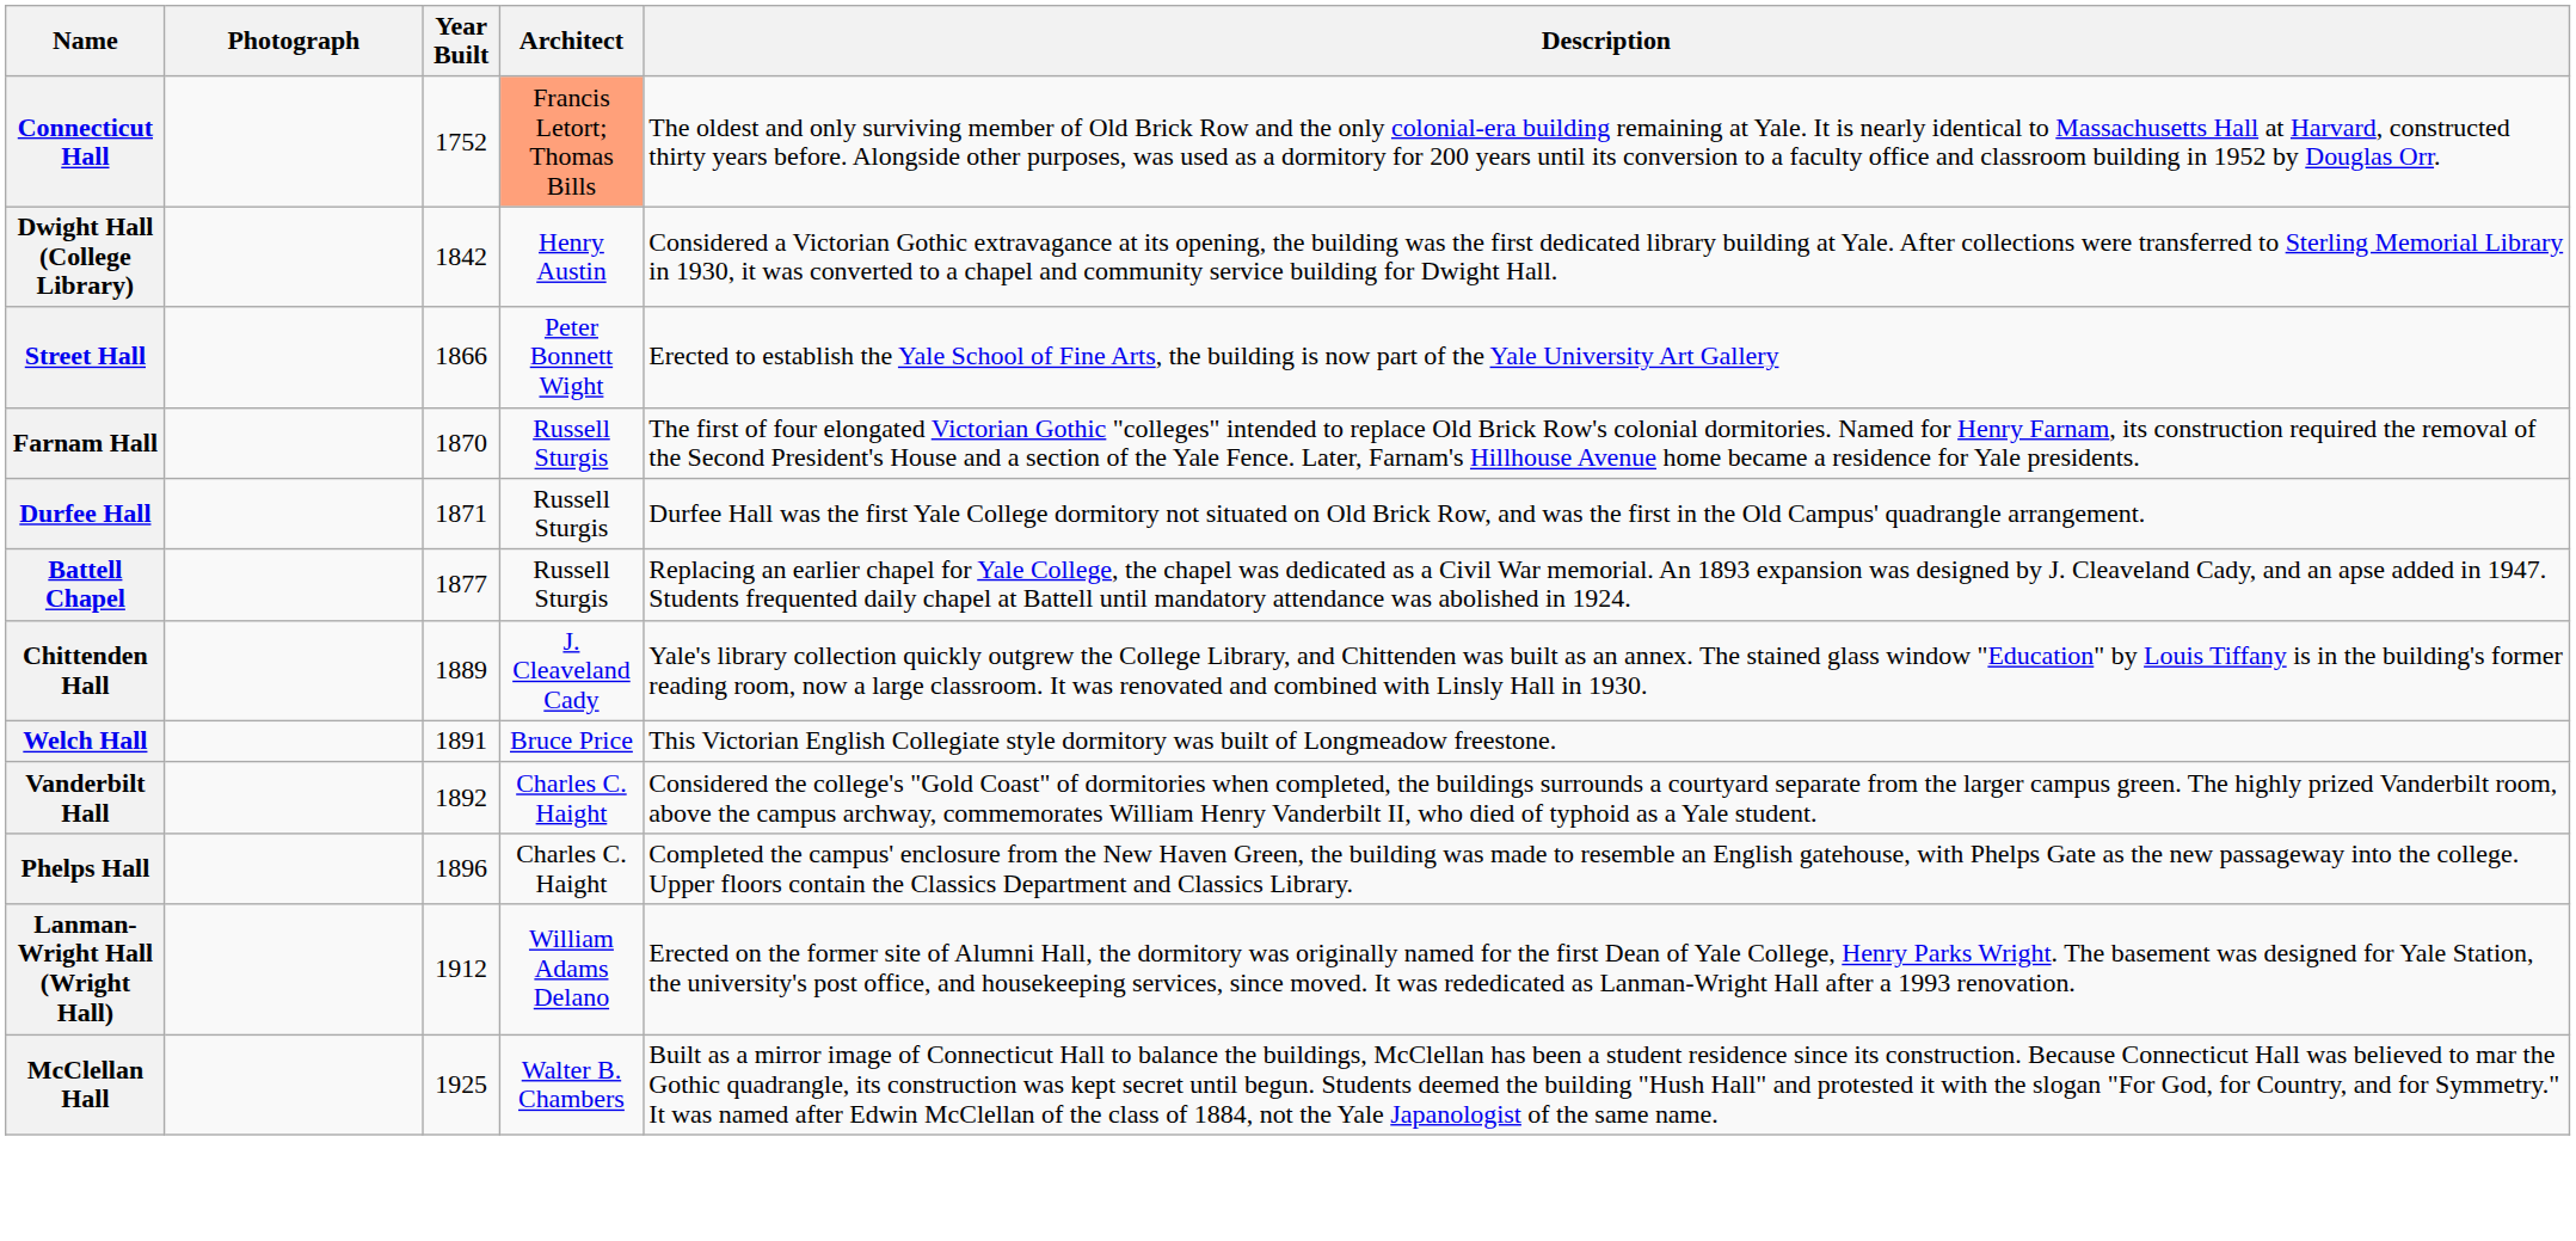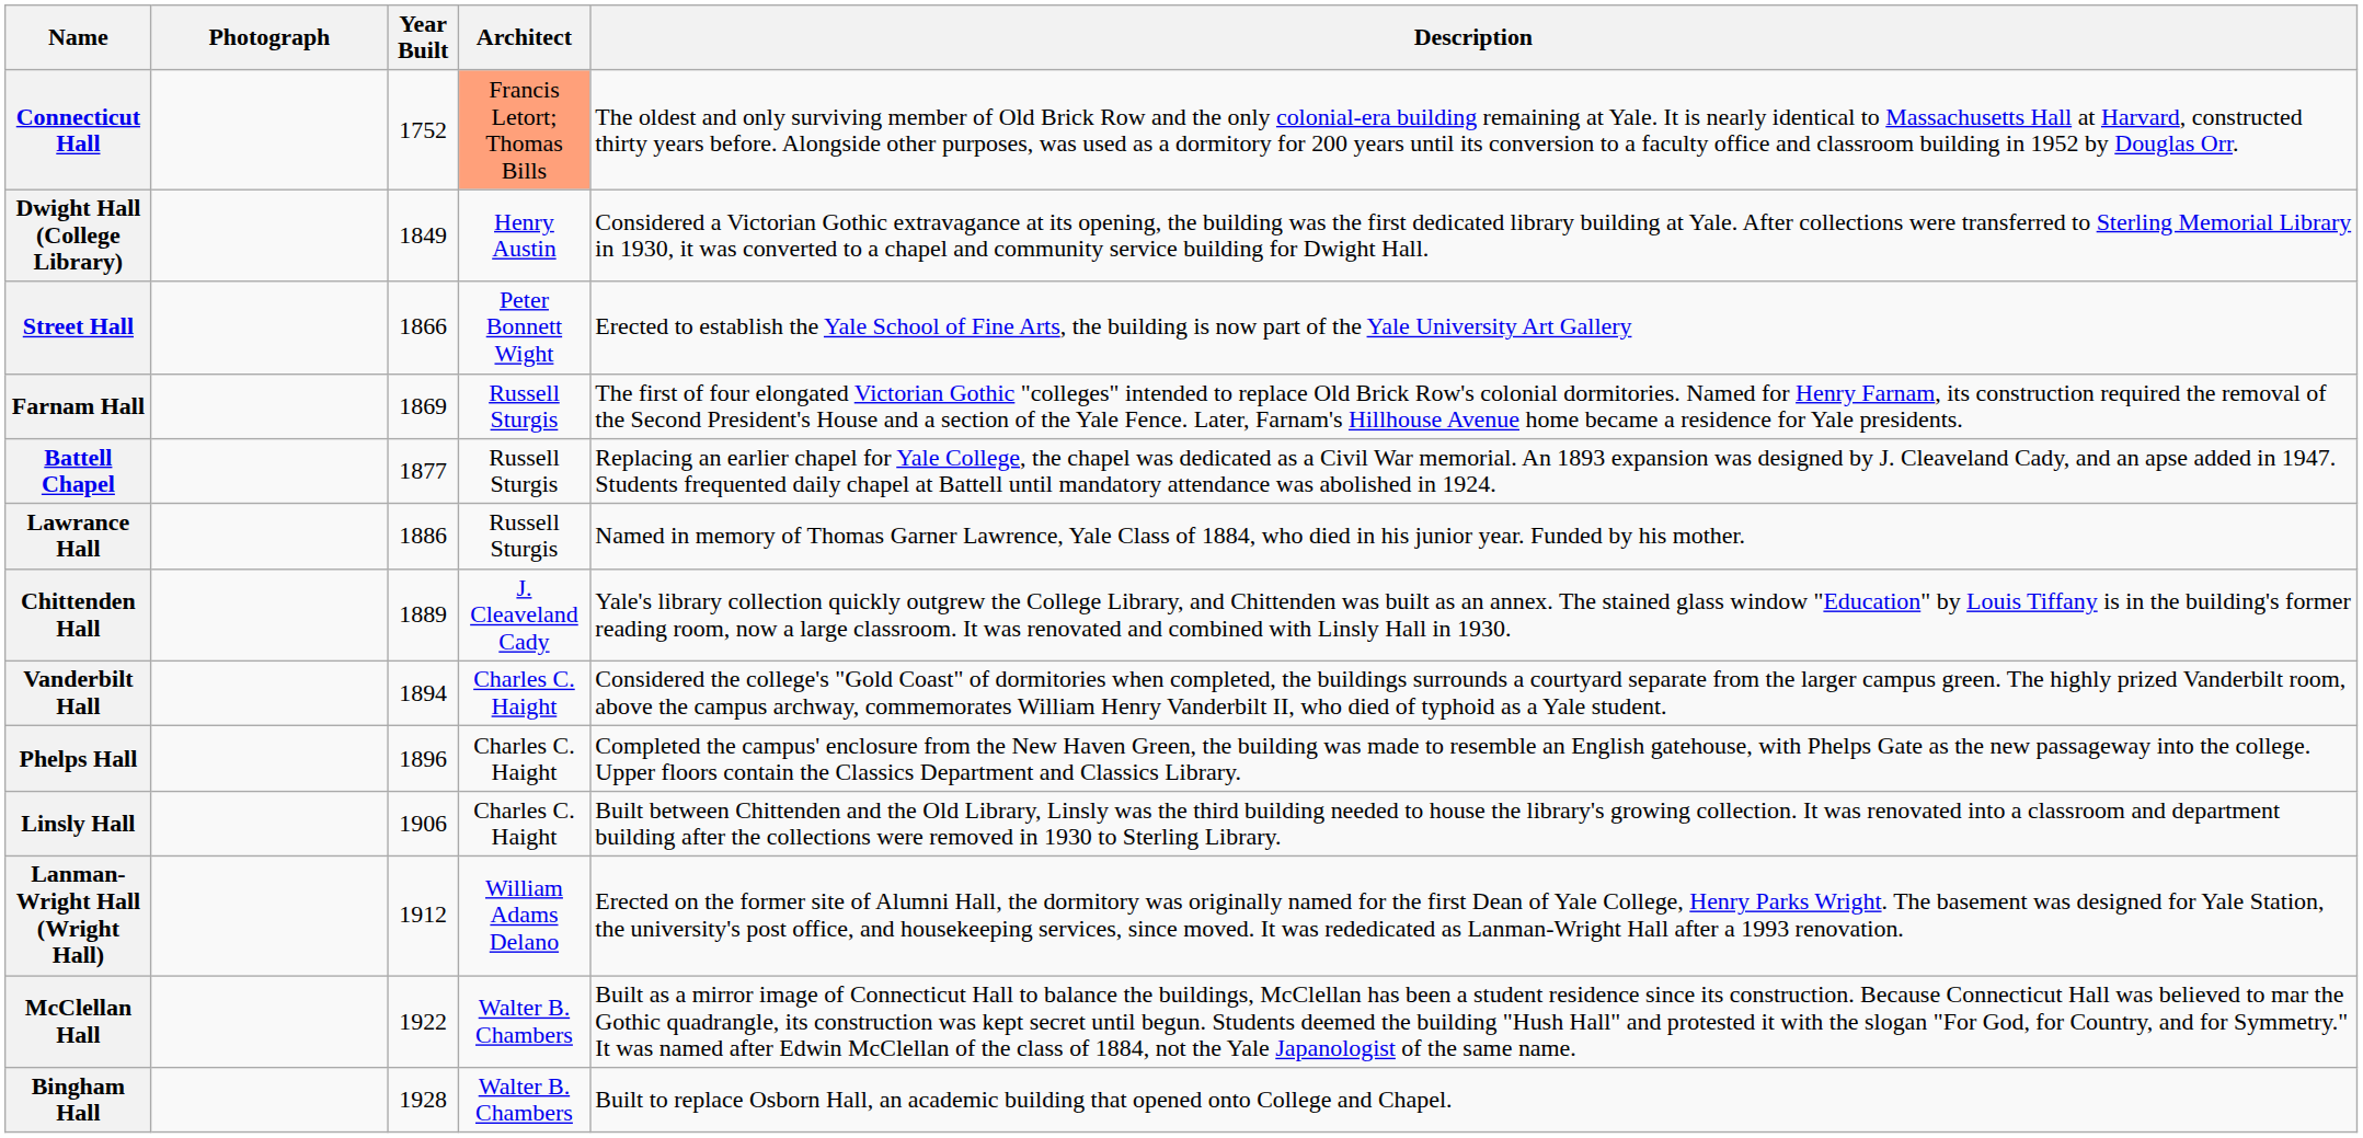 <table class="wikitable sortable plainrowheaders">
 <tr>
 <th scope="col" style="width:90px">Name</th>
 <th scope="col" style="width:150px" class="unsortable">Photograph</th>
 <th scope="col" style="width:40px">Year Built</th>
 <th scope="col" style="width:80px">Architect</th>
 <th scope="col" class="unsortable">Description</th>
 </tr>
 <tr>
 <th scope="row"><a href='#'>Connecticut Hall</a></th>
 <td></td>
 <td align="center">1752</td>
 <td align="center" style="background: lightsalmon;">Francis Letort; Thomas Bills</td>
 <td>The oldest and only surviving member of Old Brick Row and the only <a href='#'>colonial-era building</a> remaining at Yale. It is nearly identical to  <a href='#'>Massachusetts Hall</a> at <a href='#'>Harvard</a>, constructed thirty years before. Alongside other purposes, was used as a dormitory for 200 years until its conversion to a faculty office and classroom building in 1952 by <a href='#'>Douglas Orr</a>.</td>
 </tr>
 <tr>
 <th scope="row">Dwight Hall (College Library)</th>
 <td></td>
-<td align="center">1842</td>
+<td align="center">1849</td>
 <td align="center"><a href='#'>Henry Austin</a></td>
 <td>Considered a Victorian Gothic extravagance at its opening, the building was the first dedicated library building at Yale. After collections were transferred to <a href='#'>Sterling Memorial Library</a> in 1930, it was converted to a chapel and community service building for Dwight Hall.</td>
 </tr>
 <tr>
 <th scope="row"><a href='#'>Street Hall</a></th>
 <td></td>
 <td align="center">1866</td>
 <td align="center"><a href='#'>Peter Bonnett Wight</a></td>
 <td>Erected to establish the <a href='#'>Yale School of Fine Arts</a>, the building is now part of the <a href='#'>Yale University Art Gallery</a></td>
 </tr>
 <tr>
 <th scope="row">Farnam Hall</th>
 <td></td>
-<td align="center">1870</td>
+<td align="center">1869</td>
 <td align="center"><a href='#'>Russell Sturgis</a></td>
 <td>The first of four elongated <a href='#'>Victorian Gothic</a> "colleges" intended to replace Old Brick Row's colonial dormitories. Named for <a href='#'>Henry Farnam</a>, its construction required the removal of the Second President's House and a section of the Yale Fence. Later, Farnam's <a href='#'>Hillhouse Avenue</a> home became a residence for Yale presidents.</td>
-</tr>
-<tr>
-<th scope="row"><a href='#'>Durfee Hall</a></th>
-<td></td>
-<td align="center">1871</td>
-<td align="center">Russell Sturgis</td>
-<td>Durfee Hall was the first Yale College dormitory not situated on Old Brick Row, and was the first in the Old Campus' quadrangle arrangement.</td>
 </tr>
 <tr>
 <th scope="row"><a href='#'>Battell Chapel</a></th>
 <td></td>
 <td align="center">1877</td>
 <td align="center">Russell Sturgis</td>
 <td>Replacing an earlier chapel for <a href='#'>Yale College</a>, the chapel was dedicated as a Civil War memorial. An 1893 expansion was designed by J. Cleaveland Cady, and an apse added in 1947. Students frequented daily chapel at Battell until mandatory attendance was abolished in 1924.</td>
 </tr>
 <tr>
+<th scope="row">Lawrance Hall</th>
+<td></td>
+<td align="center">1886</td>
+<td align="center">Russell Sturgis</td>
+<td>Named in memory of Thomas Garner Lawrence, Yale Class of 1884, who died in his junior year. Funded by his mother.</td>
+</tr>
+<tr>
 <th scope="row">Chittenden Hall</th>
 <td></td>
 <td align="center">1889</td>
 <td align="center"><a href='#'>J. Cleaveland Cady</a></td>
 <td>Yale's library collection quickly outgrew the College Library, and Chittenden was built as an annex. The stained glass window "<a href='#'>Education</a>" by <a href='#'>Louis Tiffany</a> is in the building's former reading room, now a large classroom. It was renovated and combined with Linsly Hall in 1930.</td>
 </tr>
 <tr>
-<th scope="row"><a href='#'>Welch Hall</a></th>
-<td></td>
-<td align="center">1891</td>
-<td align="center"><a href='#'>Bruce Price</a></td>
-<td>This Victorian English Collegiate style dormitory was built of Longmeadow freestone.</td>
-</tr>
-<tr>
 <th scope="row">Vanderbilt Hall</th>
 <td></td>
-<td align="center">1892</td>
+<td align="center">1894</td>
 <td align="center"><a href='#'>Charles C. Haight</a></td>
 <td>Considered the college's "Gold Coast" of dormitories when completed, the buildings surrounds a courtyard separate from the larger campus green. The highly prized Vanderbilt room, above the campus archway, commemorates William Henry Vanderbilt II, who died of typhoid as a Yale student.</td>
 </tr>
 <tr>
 <th scope="row">Phelps Hall</th>
 <td></td>
 <td align="center">1896</td>
 <td align="center">Charles C. Haight</td>
 <td>Completed the campus' enclosure from the New Haven Green, the building was made to resemble an English gatehouse, with Phelps Gate as the new passageway into the college. Upper floors contain the Classics Department and Classics Library.</td>
 </tr>
 <tr>
+<th scope="row">Linsly Hall</th>
+<td></td>
+<td align="center">1906</td>
+<td align="center">Charles C. Haight</td>
+<td>Built between Chittenden and the Old Library, Linsly was the third building needed to house the library's growing collection. It was renovated into a classroom and department building after the collections were removed in 1930 to Sterling Library.</td>
+</tr>
+<tr>
 <th scope="row">Lanman-Wright Hall (Wright Hall)</th>
 <td></td>
 <td align="center">1912</td>
 <td align="center"><a href='#'>William Adams Delano</a></td>
 <td>Erected on the former site of Alumni Hall, the dormitory was originally named for the first Dean of Yale College, <a href='#'>Henry Parks Wright</a>. The basement was designed for Yale Station, the university's post office, and housekeeping services, since moved. It was rededicated as Lanman-Wright Hall after a 1993 renovation.</td>
 </tr>
 <tr>
 <th scope="row">McClellan Hall</th>
 <td></td>
-<td align="center">1925</td>
+<td align="center">1922</td>
 <td align="center"><a href='#'>Walter B. Chambers</a></td>
 <td>Built as a mirror image of Connecticut Hall to balance the buildings, McClellan has been a student residence since its construction. Because Connecticut Hall was believed to mar the Gothic quadrangle, its construction was kept secret until begun. Students deemed the building "Hush Hall" and protested it with the slogan "For God, for Country, and for Symmetry."  It was named after Edwin McClellan of the class of 1884, not the Yale <a href='#'>Japanologist</a> of the same name.</td>
 </tr>
+<tr>
+<th scope="row">Bingham Hall</th>
+<td></td>
+<td align="center">1928</td>
+<td align="center"><a href='#'>Walter B. Chambers</a></td>
+<td>Built to replace Osborn Hall, an academic building that opened onto College and Chapel.</td>
+</tr>
 </table>
